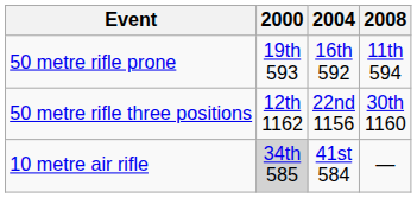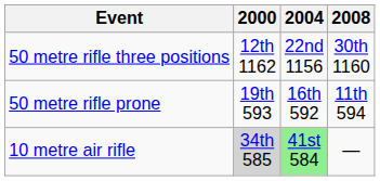 <table class="wikitable" style="text-align: center">
 <tr>
 <th>Event</th>
 <th>2000</th>
 <th>2004</th>
 <th>2008</th>
 </tr>
 <tr>
+<td align=left><a href='#'>50 metre rifle three positions</a></td>
+<td><a href='#'>12th</a><br>1162</td>
+<td><a href='#'>22nd</a><br>1156</td>
+<td><a href='#'>30th</a><br>1160</td>
+</tr>
+<tr>
 <td align=left><a href='#'>50 metre rifle prone</a></td>
 <td><a href='#'>19th</a><br>593</td>
 <td><a href='#'>16th</a><br>592</td>
 <td><a href='#'>11th</a><br>594</td>
 </tr>
 <tr>
-<td align=left><a href='#'>50 metre rifle three positions</a></td>
-<td><a href='#'>12th</a><br>1162</td>
-<td><a href='#'>22nd</a><br>1156</td>
-<td><a href='#'>30th</a><br>1160</td>
-</tr>
-<tr>
 <td align=left><a href='#'>10 metre air rifle</a></td>
 <td style="background: lightgrey;"><a href='#'>34th</a><br>585</td>
-<td><a href='#'>41st</a><br>584</td>
+<td style="background: lightgreen;"><a href='#'>41st</a><br>584</td>
 <td>—</td>
 </tr>
 </table>
